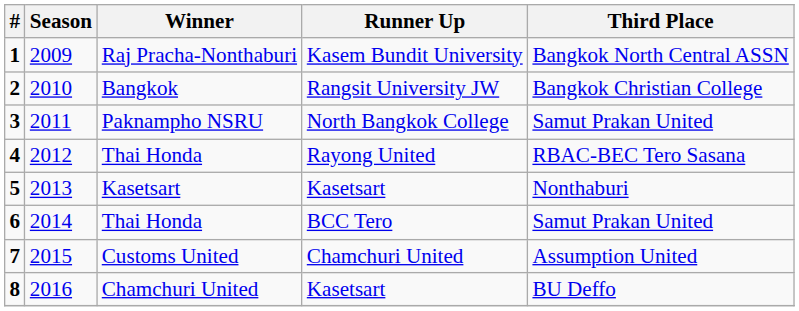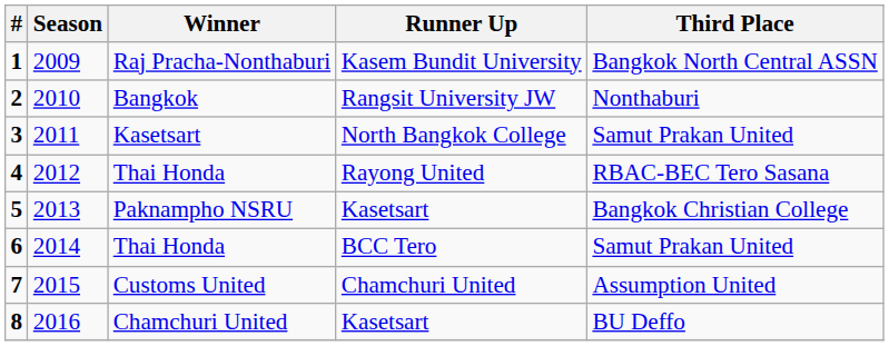 <table class="wikitable">
 <tr>
 <th>#</th>
 <th>Season</th>
 <th>Winner</th>
 <th>Runner Up</th>
 <th>Third Place</th>
 </tr>
 <tr>
 <td><strong>1</strong></td>
 <td><a href='#'>2009</a></td>
 <td><a href='#'>Raj Pracha-Nonthaburi</a></td>
 <td><a href='#'>Kasem Bundit University</a></td>
 <td><a href='#'>Bangkok North Central ASSN</a></td>
 </tr>
 <tr>
 <td><strong>2</strong></td>
 <td><a href='#'>2010</a></td>
 <td><a href='#'>Bangkok</a></td>
 <td><a href='#'>Rangsit University JW</a></td>
-<td><a href='#'>Bangkok Christian College</a></td>
+<td><a href='#'>Nonthaburi</a></td>
 </tr>
 <tr>
 <td><strong>3</strong></td>
 <td><a href='#'>2011</a></td>
-<td><a href='#'>Paknampho NSRU</a></td>
+<td><a href='#'>Kasetsart</a></td>
 <td><a href='#'>North Bangkok College</a></td>
 <td><a href='#'>Samut Prakan United</a></td>
 </tr>
 <tr>
 <td><strong>4</strong></td>
 <td><a href='#'>2012</a></td>
 <td><a href='#'>Thai Honda</a></td>
 <td><a href='#'>Rayong United</a></td>
 <td><a href='#'>RBAC-BEC Tero Sasana</a></td>
 </tr>
 <tr>
 <td><strong>5</strong></td>
 <td><a href='#'>2013</a></td>
+<td><a href='#'>Paknampho NSRU</a></td>
 <td><a href='#'>Kasetsart</a></td>
-<td><a href='#'>Kasetsart</a></td>
-<td><a href='#'>Nonthaburi</a></td>
+<td><a href='#'>Bangkok Christian College</a></td>
 </tr>
 <tr>
 <td><strong>6</strong></td>
 <td><a href='#'>2014</a></td>
 <td><a href='#'>Thai Honda</a></td>
 <td><a href='#'>BCC Tero</a></td>
 <td><a href='#'>Samut Prakan United</a></td>
 </tr>
 <tr>
 <td><strong>7</strong></td>
 <td><a href='#'>2015</a></td>
 <td><a href='#'>Customs United</a></td>
 <td><a href='#'>Chamchuri United</a></td>
 <td><a href='#'>Assumption United</a></td>
 </tr>
 <tr>
 <td><strong>8</strong></td>
 <td><a href='#'>2016</a></td>
 <td><a href='#'>Chamchuri United</a></td>
 <td><a href='#'>Kasetsart</a></td>
 <td><a href='#'>BU Deffo</a></td>
 </tr>
 <tr>
 </tr>
 </table>
